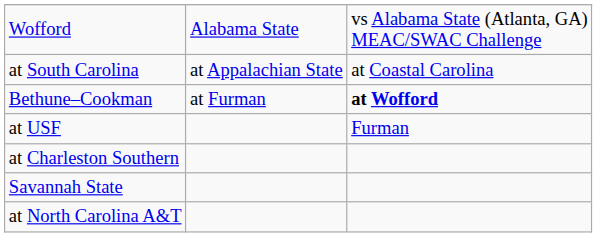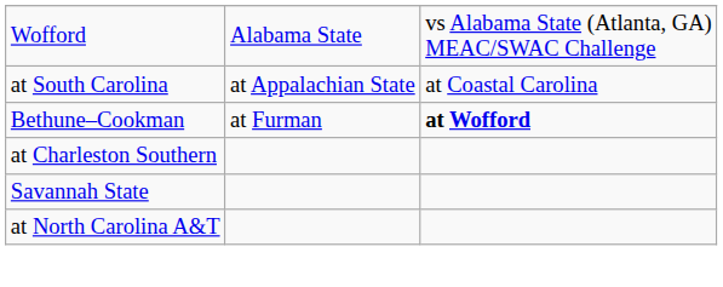 <table class="wikitable">
 <tr>
 </tr>
 <tr>
 <td><a href='#'>Wofford</a></td>
 <td><a href='#'>Alabama State</a></td>
 <td>vs <a href='#'>Alabama State</a> (Atlanta, GA)<br><a href='#'>MEAC/SWAC Challenge</a></td>
 </tr>
 <tr>
 <td>at <a href='#'>South Carolina</a></td>
 <td>at <a href='#'>Appalachian State</a></td>
 <td>at <a href='#'>Coastal Carolina</a></td>
 </tr>
 <tr>
 <td><a href='#'>Bethune–Cookman</a></td>
 <td>at <a href='#'>Furman</a></td>
 <td><strong>at <a href='#'>Wofford</a></strong></td>
 </tr>
 <tr>
-<td>at <a href='#'>USF</a></td>
-<td></td>
-<td><a href='#'>Furman</a></td>
-</tr>
-<tr>
 <td>at <a href='#'>Charleston Southern</a></td>
 <td></td>
 <td></td>
 </tr>
 <tr>
 <td><a href='#'>Savannah State</a></td>
 <td></td>
 <td></td>
 </tr>
 <tr>
 <td>at <a href='#'>North Carolina A&T</a></td>
 <td></td>
 <td></td>
 </tr>
 </table>
